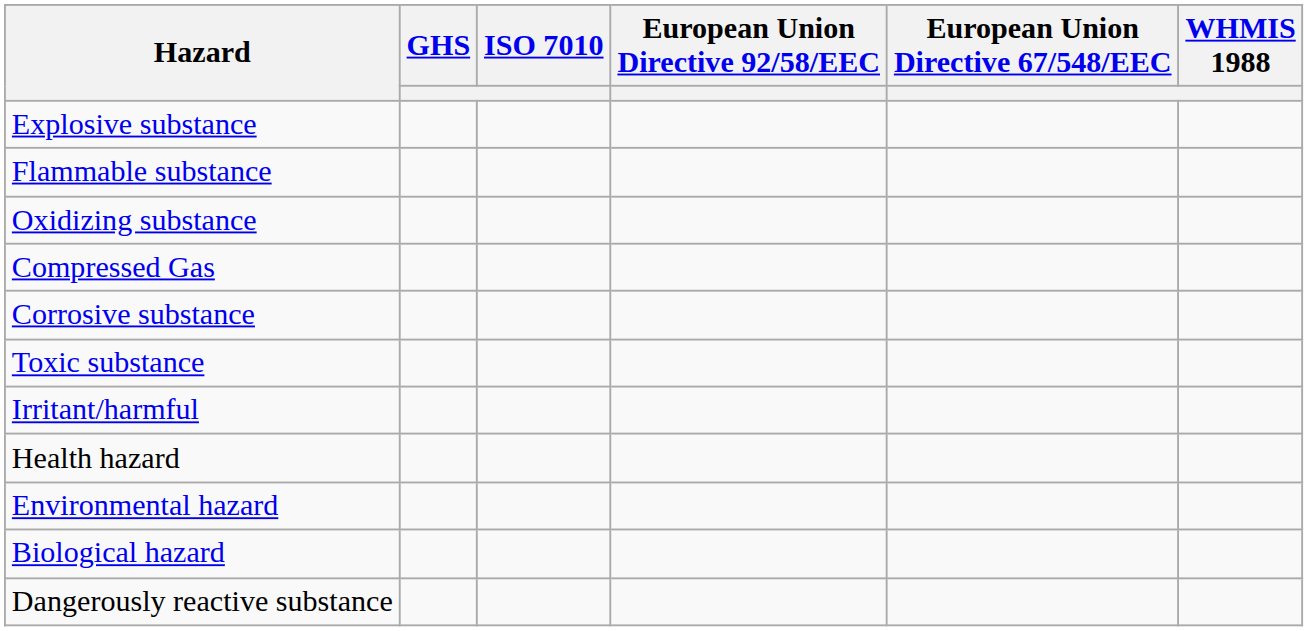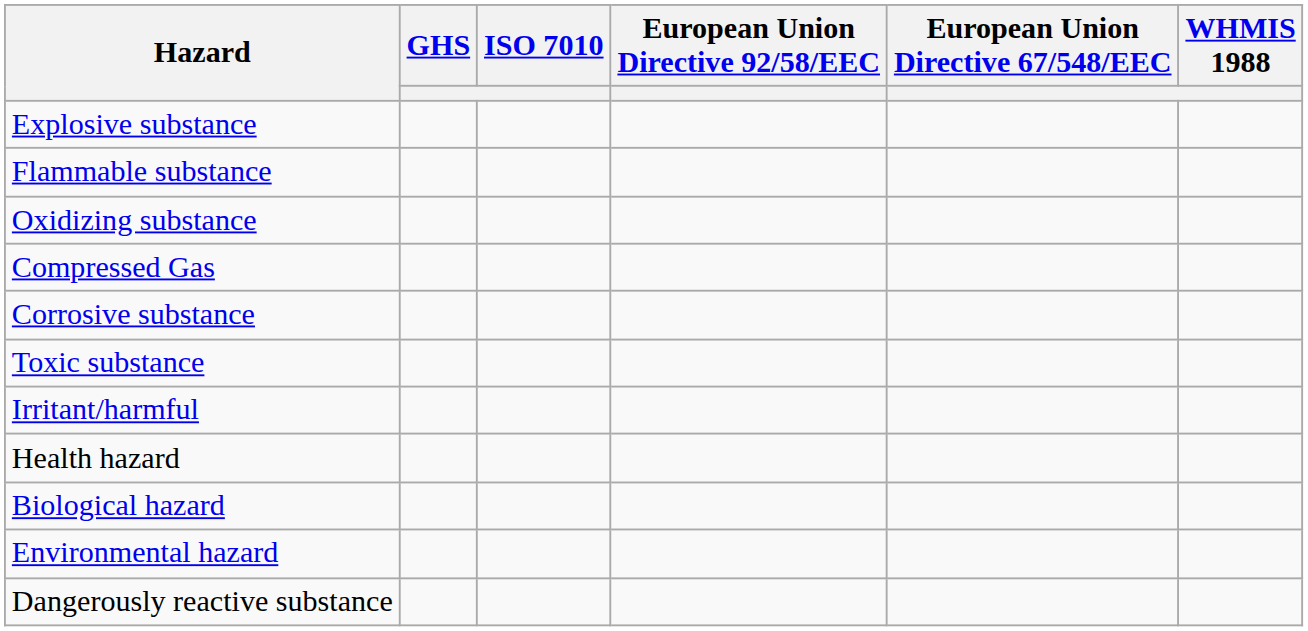 <table class="wikitable">
 <tr>
 <th rowspan=2>Hazard</th>
 <th><a href='#'>GHS</a></th>
 <th><a href='#'>ISO 7010</a></th>
 <th>European Union<br> <a href='#'>Directive 92/58/EEC</a></th>
 <th>European Union<br> <a href='#'>Directive 67/548/EEC</a></th>
 <th><a href='#'>WHMIS</a><br>1988</th>
 </tr>
 <tr>
 <th colspan=2></th>
 <th></th>
 <th colspan=2></th>
 </tr>
 <tr>
 <td><a href='#'>Explosive substance</a></td>
 <td></td>
 <td></td>
 <td></td>
 <td></td>
 <td></td>
 </tr>
 <tr>
 <td><a href='#'>Flammable substance</a></td>
 <td></td>
 <td></td>
 <td></td>
 <td></td>
 <td></td>
 </tr>
 <tr>
 <td><a href='#'>Oxidizing substance</a></td>
 <td></td>
 <td></td>
 <td></td>
 <td></td>
 <td></td>
 </tr>
 <tr>
 <td><a href='#'>Compressed Gas</a></td>
 <td></td>
 <td></td>
 <td></td>
 <td></td>
 <td></td>
 </tr>
 <tr>
 <td><a href='#'>Corrosive substance</a></td>
 <td></td>
 <td></td>
 <td></td>
 <td></td>
 <td></td>
 </tr>
 <tr>
 <td><a href='#'>Toxic substance</a></td>
 <td></td>
 <td></td>
 <td></td>
 <td></td>
 <td></td>
 </tr>
 <tr>
 <td><a href='#'>Irritant/harmful</a></td>
 <td></td>
 <td></td>
 <td></td>
 <td></td>
 <td></td>
 </tr>
 <tr>
 <td>Health hazard</td>
 <td></td>
 <td></td>
 <td></td>
 <td></td>
 <td></td>
 </tr>
 <tr>
-<td><a href='#'>Environmental hazard</a></td>
+<td><a href='#'>Biological hazard</a></td>
 <td></td>
 <td></td>
 <td></td>
 <td></td>
 <td></td>
 </tr>
 <tr>
-<td><a href='#'>Biological hazard</a></td>
+<td><a href='#'>Environmental hazard</a></td>
 <td></td>
 <td></td>
 <td></td>
 <td></td>
 <td></td>
 </tr>
 <tr>
 <td>Dangerously reactive substance</td>
 <td></td>
 <td></td>
 <td></td>
 <td></td>
 <td></td>
 </tr>
 </table>
